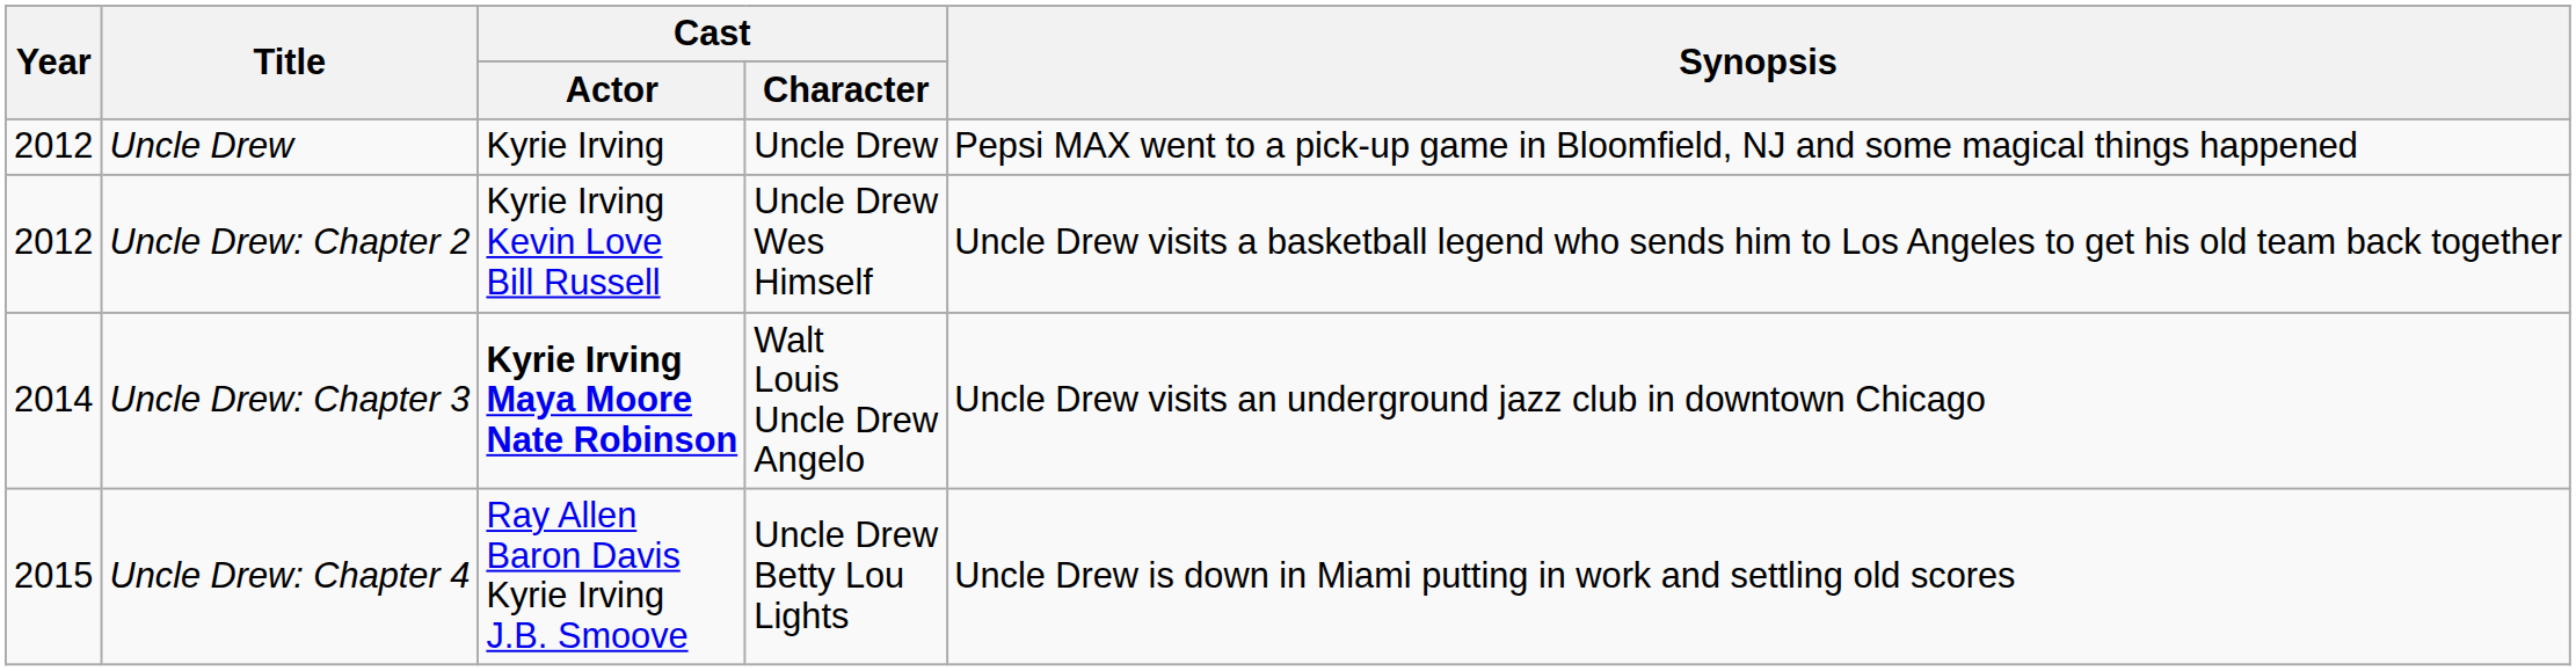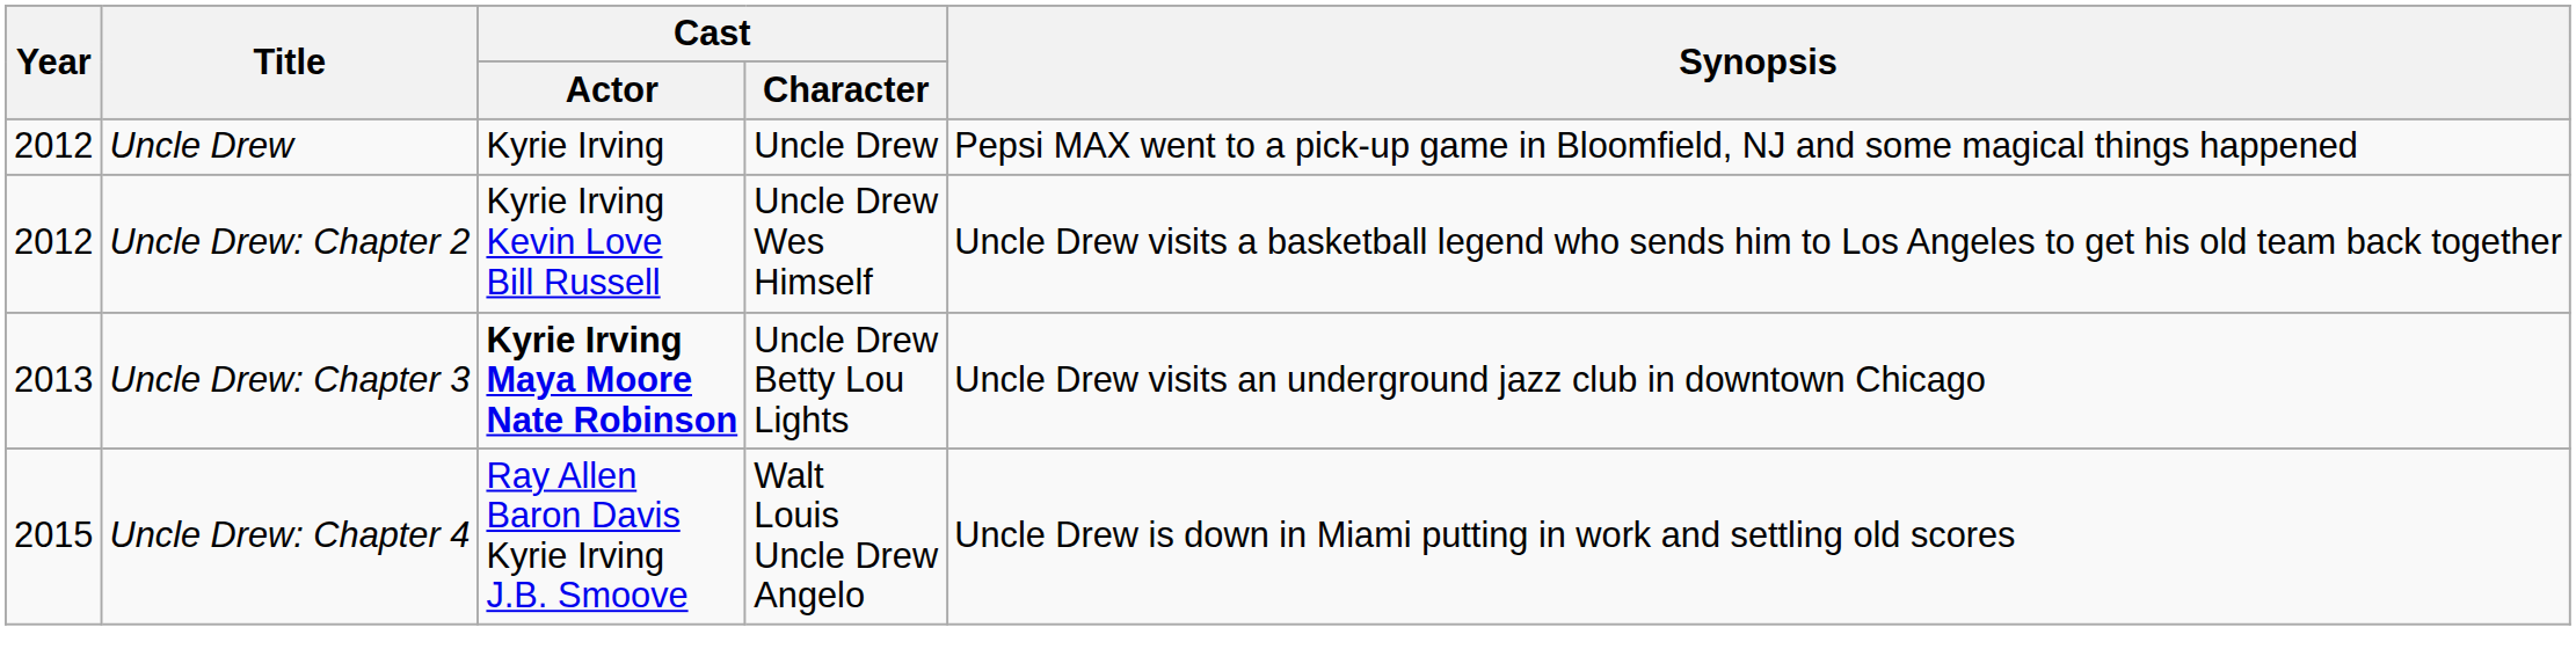 <table class="wikitable plainrowheaders">
 <tr>
 <th scope="col" rowspan="2">Year</th>
 <th scope="col" rowspan="2">Title</th>
 <th scope="col" colspan="2">Cast</th>
 <th scope="col" rowspan="2">Synopsis</th>
 </tr>
 <tr>
 <th scope="col">Actor</th>
 <th scope="col">Character</th>
 </tr>
 <tr>
 <td>2012</td>
 <td><em>Uncle Drew</em></td>
 <td>Kyrie Irving</td>
 <td>Uncle Drew</td>
 <td>Pepsi MAX went to a pick-up game in Bloomfield, NJ and some magical things happened</td>
 </tr>
 <tr>
 <td>2012</td>
 <td><em>Uncle Drew: Chapter 2</em></td>
 <td>Kyrie Irving<br> <a href='#'>Kevin Love</a><br> <a href='#'>Bill Russell</a></td>
 <td>Uncle Drew<br> Wes<br> Himself</td>
 <td>Uncle Drew visits a basketball legend who sends him to Los Angeles to get his old team back together</td>
 </tr>
 <tr>
-<td>2014</td>
+<td>2013</td>
 <td><em>Uncle Drew: Chapter 3</em></td>
 <td><strong>Kyrie Irving<br> <a href='#'>Maya Moore</a><br> <a href='#'>Nate Robinson</a></strong></td>
-<td>Walt<br> Louis<br> Uncle Drew<br> Angelo</td>
+<td>Uncle Drew<br> Betty Lou<br> Lights</td>
 <td>Uncle Drew visits an underground jazz club in downtown Chicago</td>
 </tr>
 <tr>
 <td>2015</td>
 <td><em>Uncle Drew: Chapter 4</em></td>
 <td><a href='#'>Ray Allen</a><br> <a href='#'>Baron Davis</a><br> Kyrie Irving<br> <a href='#'>J.B. Smoove</a></td>
-<td>Uncle Drew<br> Betty Lou<br> Lights</td>
+<td>Walt<br> Louis<br> Uncle Drew<br> Angelo</td>
 <td>Uncle Drew is down in Miami putting in work and settling old scores</td>
 </tr>
 </table>
